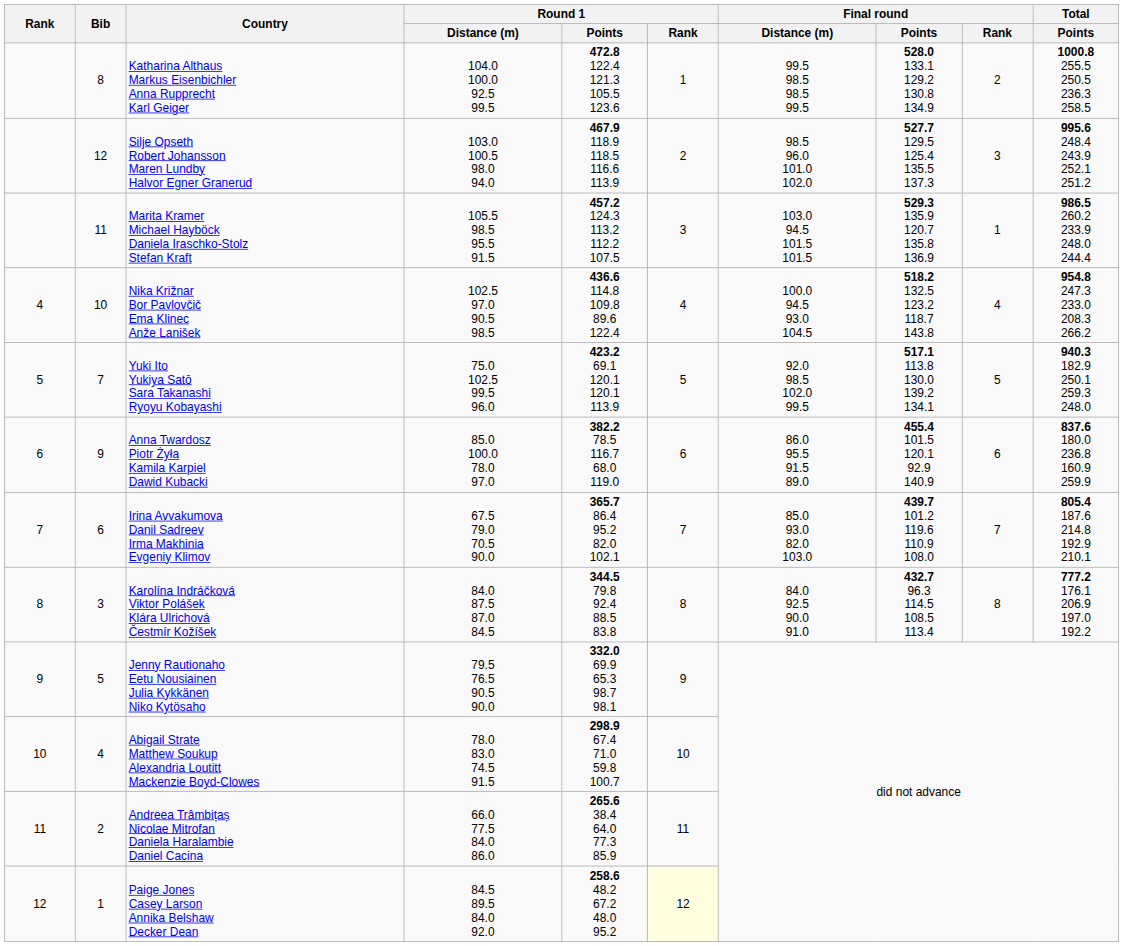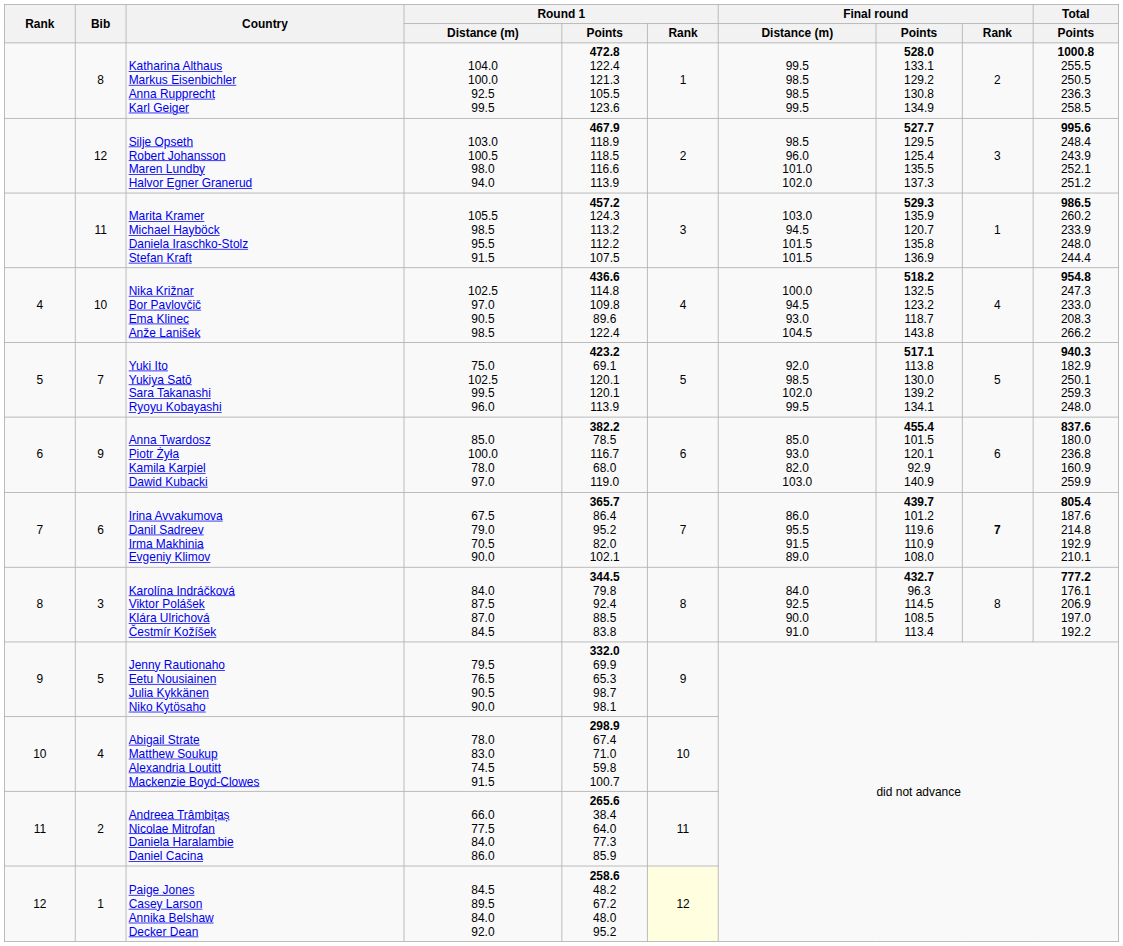 <table class="wikitable sortable" style="text-align:center;font-size:97%" width=73%>
 <tr>
 <th rowspan=2>Rank</th>
 <th rowspan=2>Bib</th>
 <th rowspan=2>Country</th>
 <th colspan=3>Round 1</th>
 <th colspan=3>Final round</th>
 <th>Total</th>
 </tr>
 <tr>
 <th>Distance (m)</th>
 <th>Points</th>
 <th>Rank</th>
 <th>Distance (m)</th>
 <th>Points</th>
 <th>Rank</th>
 <th>Points</th>
 </tr>
 <tr>
 <td></td>
 <td>8</td>
 <td align=left><br><a href='#'>Katharina Althaus</a><br><a href='#'>Markus Eisenbichler</a><br><a href='#'>Anna Rupprecht</a><br><a href='#'>Karl Geiger</a></td>
 <td><br>104.0<br>100.0<br>92.5<br>99.5</td>
 <td><strong>472.8</strong><br>122.4<br>121.3<br>105.5<br>123.6</td>
 <td>1</td>
 <td><br>99.5<br>98.5<br>98.5<br>99.5</td>
 <td><strong>528.0</strong><br>133.1<br>129.2<br>130.8<br>134.9</td>
 <td>2</td>
 <td><strong>1000.8</strong><br>255.5<br>250.5<br>236.3<br>258.5</td>
 </tr>
 <tr>
 <td></td>
 <td>12</td>
 <td align=left><br><a href='#'>Silje Opseth</a><br><a href='#'>Robert Johansson</a><br><a href='#'>Maren Lundby</a><br><a href='#'>Halvor Egner Granerud</a></td>
 <td><br>103.0<br>100.5<br>98.0<br>94.0</td>
 <td><strong>467.9</strong><br>118.9<br>118.5<br>116.6<br>113.9</td>
 <td>2</td>
 <td><br>98.5<br>96.0<br>101.0<br>102.0</td>
 <td><strong>527.7</strong><br>129.5<br>125.4<br>135.5<br>137.3</td>
 <td>3</td>
 <td><strong>995.6</strong><br>248.4<br>243.9<br>252.1<br>251.2</td>
 </tr>
 <tr>
 <td></td>
 <td>11</td>
 <td align=left><br><a href='#'>Marita Kramer</a><br><a href='#'>Michael Hayböck</a><br><a href='#'>Daniela Iraschko-Stolz</a><br><a href='#'>Stefan Kraft</a></td>
 <td><br>105.5<br>98.5<br>95.5<br>91.5</td>
 <td><strong>457.2</strong><br>124.3<br>113.2<br>112.2<br>107.5</td>
 <td>3</td>
 <td><br>103.0<br>94.5<br>101.5<br>101.5</td>
 <td><strong>529.3</strong><br>135.9<br>120.7<br>135.8<br>136.9</td>
 <td>1</td>
 <td><strong>986.5</strong><br>260.2<br>233.9<br>248.0<br>244.4</td>
 </tr>
 <tr>
 <td>4</td>
 <td>10</td>
 <td align=left><br><a href='#'>Nika Križnar</a><br><a href='#'>Bor Pavlovčič</a><br><a href='#'>Ema Klinec</a><br><a href='#'>Anže Lanišek</a></td>
 <td><br>102.5<br>97.0<br>90.5<br>98.5</td>
 <td><strong>436.6</strong><br>114.8<br>109.8<br>89.6<br>122.4</td>
 <td>4</td>
 <td><br>100.0<br>94.5<br>93.0<br>104.5</td>
 <td><strong>518.2</strong><br>132.5<br>123.2<br>118.7<br>143.8</td>
 <td>4</td>
 <td><strong>954.8</strong><br>247.3<br>233.0<br>208.3<br>266.2</td>
 </tr>
 <tr>
 <td>5</td>
 <td>7</td>
 <td align=left><br><a href='#'>Yuki Ito</a><br><a href='#'>Yukiya Satō</a><br><a href='#'>Sara Takanashi</a><br><a href='#'>Ryoyu Kobayashi</a></td>
 <td><br>75.0<br>102.5<br>99.5<br>96.0</td>
 <td><strong>423.2</strong><br>69.1<br>120.1<br>120.1<br>113.9</td>
 <td>5</td>
 <td><br>92.0<br>98.5<br>102.0<br>99.5</td>
 <td><strong>517.1</strong><br>113.8<br>130.0<br>139.2<br>134.1</td>
 <td>5</td>
 <td><strong>940.3</strong><br>182.9<br>250.1<br>259.3<br>248.0</td>
 </tr>
 <tr>
 <td>6</td>
 <td>9</td>
 <td align=left><br><a href='#'>Anna Twardosz</a><br><a href='#'>Piotr Żyła</a><br><a href='#'>Kamila Karpiel</a><br><a href='#'>Dawid Kubacki</a></td>
 <td><br>85.0<br>100.0<br>78.0<br>97.0</td>
 <td><strong>382.2</strong><br>78.5<br>116.7<br>68.0<br>119.0</td>
 <td>6</td>
-<td><br>86.0<br>95.5<br>91.5<br>89.0</td>
+<td><br>85.0<br>93.0<br>82.0<br>103.0</td>
 <td><strong>455.4</strong><br>101.5<br>120.1<br>92.9<br>140.9</td>
 <td>6</td>
 <td><strong>837.6</strong><br>180.0<br>236.8<br>160.9<br>259.9</td>
 </tr>
 <tr>
 <td>7</td>
 <td>6</td>
 <td align=left><br><a href='#'>Irina Avvakumova</a><br><a href='#'>Danil Sadreev</a><br><a href='#'>Irma Makhinia</a><br><a href='#'>Evgeniy Klimov</a></td>
 <td><br>67.5<br>79.0<br>70.5<br>90.0</td>
 <td><strong>365.7</strong><br>86.4<br>95.2<br>82.0<br>102.1</td>
 <td>7</td>
-<td><br>85.0<br>93.0<br>82.0<br>103.0</td>
+<td><br>86.0<br>95.5<br>91.5<br>89.0</td>
 <td><strong>439.7</strong><br>101.2<br>119.6<br>110.9<br>108.0</td>
-<td>7</td>
+<td><strong>7</strong></td>
 <td><strong>805.4</strong><br>187.6<br>214.8<br>192.9<br>210.1</td>
 </tr>
 <tr>
 <td>8</td>
 <td>3</td>
 <td align=left><br><a href='#'>Karolína Indráčková</a><br><a href='#'>Viktor Polášek</a><br><a href='#'>Klára Ulrichová</a><br><a href='#'>Čestmír Kožíšek</a></td>
 <td><br>84.0<br>87.5<br>87.0<br>84.5</td>
 <td><strong>344.5</strong><br>79.8<br>92.4<br>88.5<br>83.8</td>
 <td>8</td>
 <td><br>84.0<br>92.5<br>90.0<br>91.0</td>
 <td><strong>432.7</strong><br>96.3<br>114.5<br>108.5<br>113.4</td>
 <td>8</td>
 <td><strong>777.2</strong><br>176.1<br>206.9<br>197.0<br>192.2</td>
 </tr>
 <tr>
 <td>9</td>
 <td>5</td>
 <td align=left><br><a href='#'>Jenny Rautionaho</a><br><a href='#'>Eetu Nousiainen</a><br><a href='#'>Julia Kykkänen</a><br><a href='#'>Niko Kytösaho</a></td>
 <td><br>79.5<br>76.5<br>90.5<br>90.0</td>
 <td><strong>332.0</strong><br>69.9<br>65.3<br>98.7<br>98.1</td>
 <td>9</td>
 <td rowspan=4 colspan=4>did not advance</td>
 </tr>
 <tr>
 <td>10</td>
 <td>4</td>
 <td align=left><br><a href='#'>Abigail Strate</a><br><a href='#'>Matthew Soukup</a><br><a href='#'>Alexandria Loutitt</a><br><a href='#'>Mackenzie Boyd-Clowes</a></td>
 <td><br>78.0<br>83.0<br>74.5<br>91.5</td>
 <td><strong>298.9</strong><br>67.4<br>71.0<br>59.8<br>100.7</td>
 <td>10</td>
 </tr>
 <tr>
 <td>11</td>
 <td>2</td>
 <td align=left><br><a href='#'>Andreea Trâmbițaș</a><br><a href='#'>Nicolae Mitrofan</a><br><a href='#'>Daniela Haralambie</a><br><a href='#'>Daniel Cacina</a></td>
 <td><br>66.0<br>77.5<br>84.0<br>86.0</td>
 <td><strong>265.6</strong><br>38.4<br>64.0<br>77.3<br>85.9</td>
 <td>11</td>
 </tr>
 <tr>
 <td>12</td>
 <td>1</td>
 <td align=left><br><a href='#'>Paige Jones</a><br><a href='#'>Casey Larson</a><br><a href='#'>Annika Belshaw</a><br><a href='#'>Decker Dean</a></td>
 <td><br>84.5<br>89.5<br>84.0<br>92.0</td>
 <td><strong>258.6</strong><br>48.2<br>67.2<br>48.0<br>95.2</td>
 <td style="background: lightyellow;">12</td>
 </tr>
 </table>
